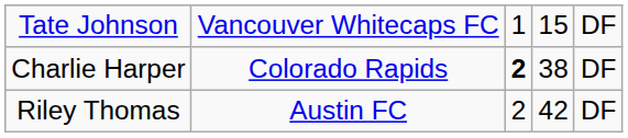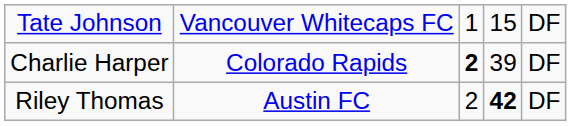 <table class="wikitable" style="text-align: center;">
 <tr>
 <td> <a href='#'>Tate Johnson</a></td>
 <td><a href='#'>Vancouver Whitecaps FC</a></td>
 <td>1</td>
 <td>15</td>
 <td>DF</td>
 </tr>
 <tr>
 <td> Charlie Harper</td>
 <td><a href='#'>Colorado Rapids</a></td>
 <td><strong>2</strong></td>
-<td>38</td>
+<td>39</td>
 <td>DF</td>
 </tr>
 <tr>
 <td> Riley Thomas</td>
 <td><a href='#'>Austin FC</a></td>
 <td>2</td>
-<td>42</td>
+<td><strong>42</strong></td>
 <td>DF</td>
 </tr>
 </table>
